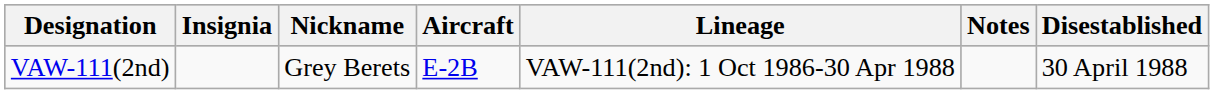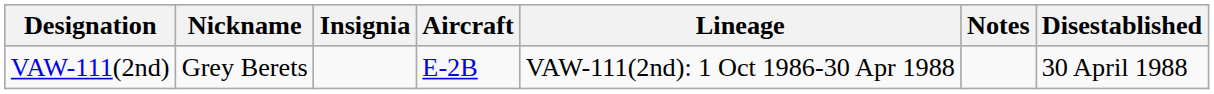 <table class="wikitable">
 <tr>
 <th>Designation</th>
+<th>Nickname</th>
 <th>Insignia</th>
-<th>Nickname</th>
 <th>Aircraft</th>
 <th>Lineage</th>
 <th>Notes</th>
 <th>Disestablished</th>
 </tr>
 <tr>
 <td><a href='#'>VAW-111</a>(2nd)</td>
+<td>Grey Berets</td>
 <td></td>
-<td>Grey Berets</td>
 <td><a href='#'>E-2B</a></td>
 <td style="white-space: nowrap;">VAW-111(2nd): 1 Oct 1986-30 Apr 1988</td>
 <td></td>
 <td>30 April 1988</td>
 </tr>
 </table>
